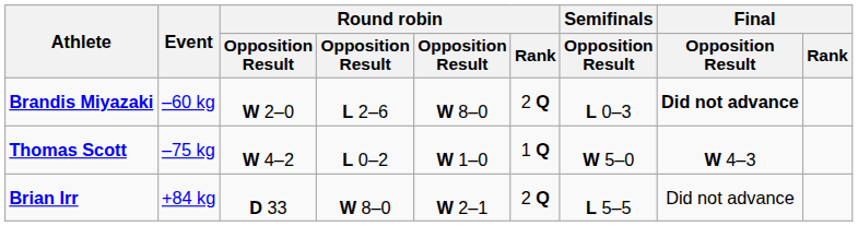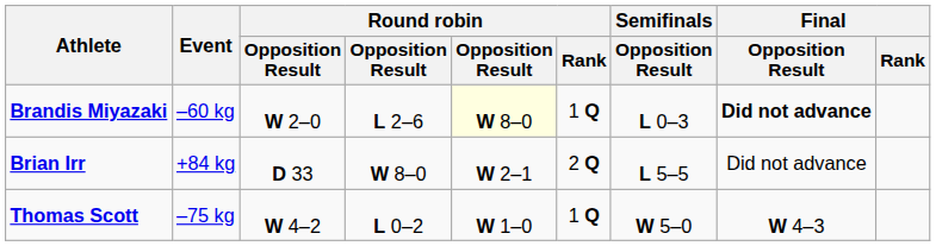 <table class="wikitable" style="font-size:90%">
 <tr>
 <th rowspan=2>Athlete</th>
 <th rowspan=2>Event</th>
 <th colspan=4>Round robin</th>
 <th>Semifinals</th>
 <th colspan=2>Final</th>
 </tr>
 <tr style="font-size:95%">
 <th>Opposition<br>Result</th>
 <th>Opposition<br>Result</th>
 <th>Opposition<br>Result</th>
 <th>Rank</th>
 <th>Opposition<br>Result</th>
 <th>Opposition<br>Result</th>
 <th>Rank</th>
 </tr>
 <tr align=center>
 <td align=left><strong><a href='#'>Brandis Miyazaki</a></strong></td>
 <td align=left><a href='#'>–60 kg</a></td>
 <td><br><strong>W</strong> 2–0</td>
 <td><br><strong>L</strong> 2–6</td>
-<td><br><strong>W</strong> 8–0</td>
-<td>2 <strong>Q</strong></td>
+<td style="background: lightyellow;"><br><strong>W</strong> 8–0</td>
+<td>1 <strong>Q</strong></td>
 <td><br><strong>L</strong> 0–3</td>
 <td><strong>Did not advance</strong></td>
+<td></td>
+</tr>
+<tr align=center>
+<td align=left><strong><a href='#'>Brian Irr</a></strong></td>
+<td align=left><a href='#'>+84 kg</a></td>
+<td><br><strong>D</strong> 33</td>
+<td><br><strong>W</strong> 8–0</td>
+<td><br><strong>W</strong> 2–1</td>
+<td>2 <strong>Q</strong></td>
+<td><br><strong>L</strong> 5–5</td>
+<td>Did not advance</td>
 <td></td>
 </tr>
 <tr align=center>
 <td align=left><strong><a href='#'>Thomas Scott</a></strong></td>
 <td align=left><a href='#'>–75 kg</a></td>
 <td><br><strong>W</strong> 4–2</td>
 <td><br><strong>L</strong> 0–2</td>
 <td><br><strong>W</strong> 1–0</td>
 <td>1 <strong>Q</strong></td>
 <td><br><strong>W</strong> 5–0</td>
 <td><br><strong>W</strong> 4–3</td>
 <td></td>
 </tr>
-<tr align=center>
-<td align=left><strong><a href='#'>Brian Irr</a></strong></td>
-<td align=left><a href='#'>+84 kg</a></td>
-<td><br><strong>D</strong> 33</td>
-<td><br><strong>W</strong> 8–0</td>
-<td><br><strong>W</strong> 2–1</td>
-<td>2 <strong>Q</strong></td>
-<td><br><strong>L</strong> 5–5</td>
-<td>Did not advance</td>
-<td></td>
-</tr>
 </table>
